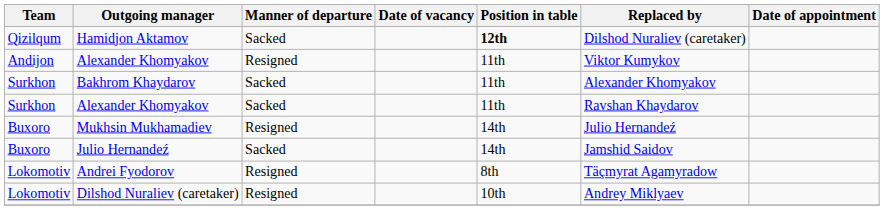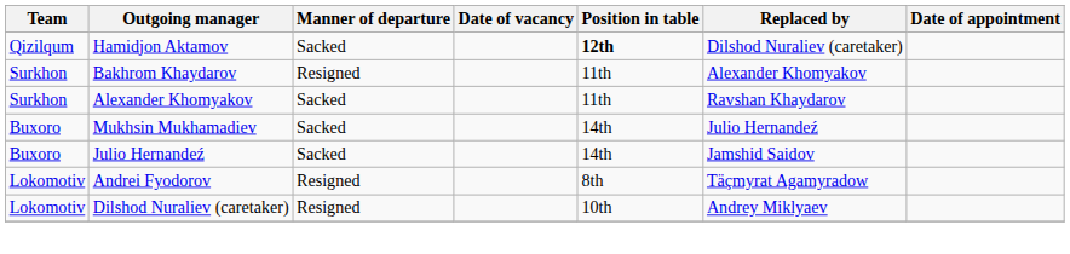 <table class="wikitable sortable">
 <tr>
 <th>Team</th>
 <th>Outgoing manager</th>
 <th>Manner of departure</th>
 <th>Date of vacancy</th>
 <th>Position in table</th>
 <th>Replaced by</th>
 <th>Date of appointment</th>
 </tr>
 <tr>
 <td><a href='#'>Qizilqum</a></td>
 <td> <a href='#'>Hamidjon Aktamov</a></td>
 <td>Sacked</td>
 <td></td>
 <td><strong>12th</strong></td>
 <td> <a href='#'>Dilshod Nuraliev</a> (caretaker)</td>
 <td></td>
 </tr>
 <tr>
-<td><a href='#'>Andijon</a></td>
-<td> <a href='#'>Alexander Khomyakov</a></td>
-<td>Resigned</td>
-<td></td>
-<td>11th</td>
-<td> <a href='#'>Viktor Kumykov</a></td>
-<td></td>
-</tr>
-<tr>
 <td><a href='#'>Surkhon</a></td>
 <td> <a href='#'>Bakhrom Khaydarov</a></td>
-<td>Sacked</td>
+<td>Resigned</td>
 <td></td>
 <td>11th</td>
 <td> <a href='#'>Alexander Khomyakov</a></td>
 <td></td>
 </tr>
 <tr>
 <td><a href='#'>Surkhon</a></td>
 <td> <a href='#'>Alexander Khomyakov</a></td>
 <td>Sacked</td>
 <td></td>
 <td>11th</td>
 <td> <a href='#'>Ravshan Khaydarov</a></td>
 <td></td>
 </tr>
 <tr>
 <td><a href='#'>Buxoro</a></td>
 <td> <a href='#'>Mukhsin Mukhamadiev</a></td>
-<td>Resigned</td>
+<td>Sacked</td>
 <td></td>
 <td>14th</td>
 <td> <a href='#'>Julio Hernandeź</a></td>
 <td></td>
 </tr>
 <tr>
 <td><a href='#'>Buxoro</a></td>
 <td> <a href='#'>Julio Hernandeź</a></td>
 <td>Sacked</td>
 <td></td>
 <td>14th</td>
 <td> <a href='#'>Jamshid Saidov</a></td>
 <td></td>
 </tr>
 <tr>
 <td><a href='#'>Lokomotiv</a></td>
 <td> <a href='#'>Andrei Fyodorov</a></td>
 <td>Resigned</td>
 <td></td>
 <td>8th</td>
 <td> <a href='#'>Täçmyrat Agamyradow</a></td>
 <td></td>
 </tr>
 <tr>
 <td><a href='#'>Lokomotiv</a></td>
 <td> <a href='#'>Dilshod Nuraliev</a> (caretaker)</td>
 <td>Resigned</td>
 <td></td>
 <td>10th</td>
 <td> <a href='#'>Andrey Miklyaev</a></td>
 <td></td>
 </tr>
 <tr>
 </tr>
 </table>
